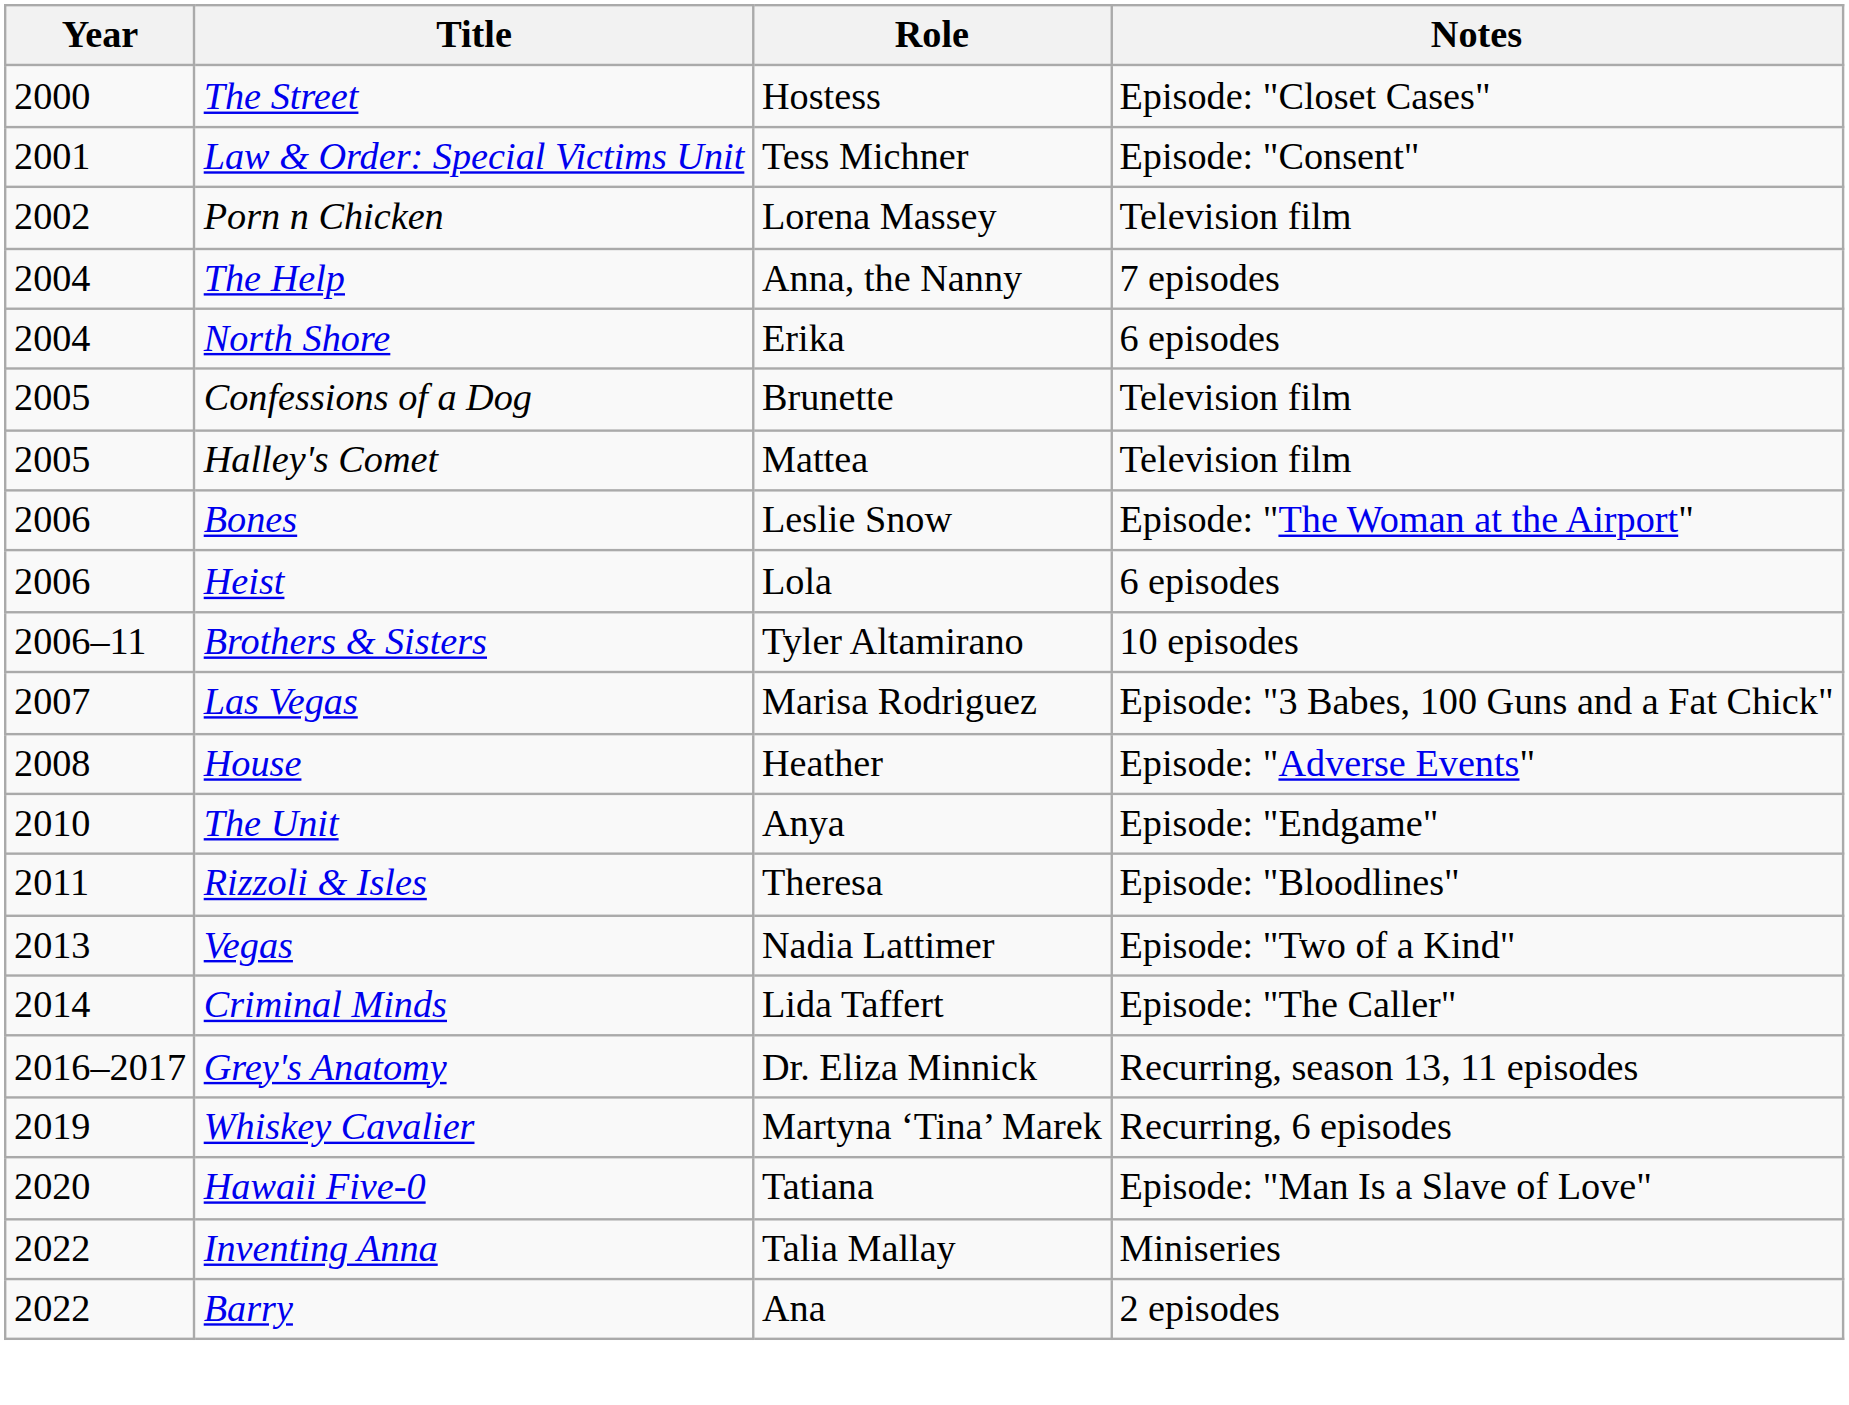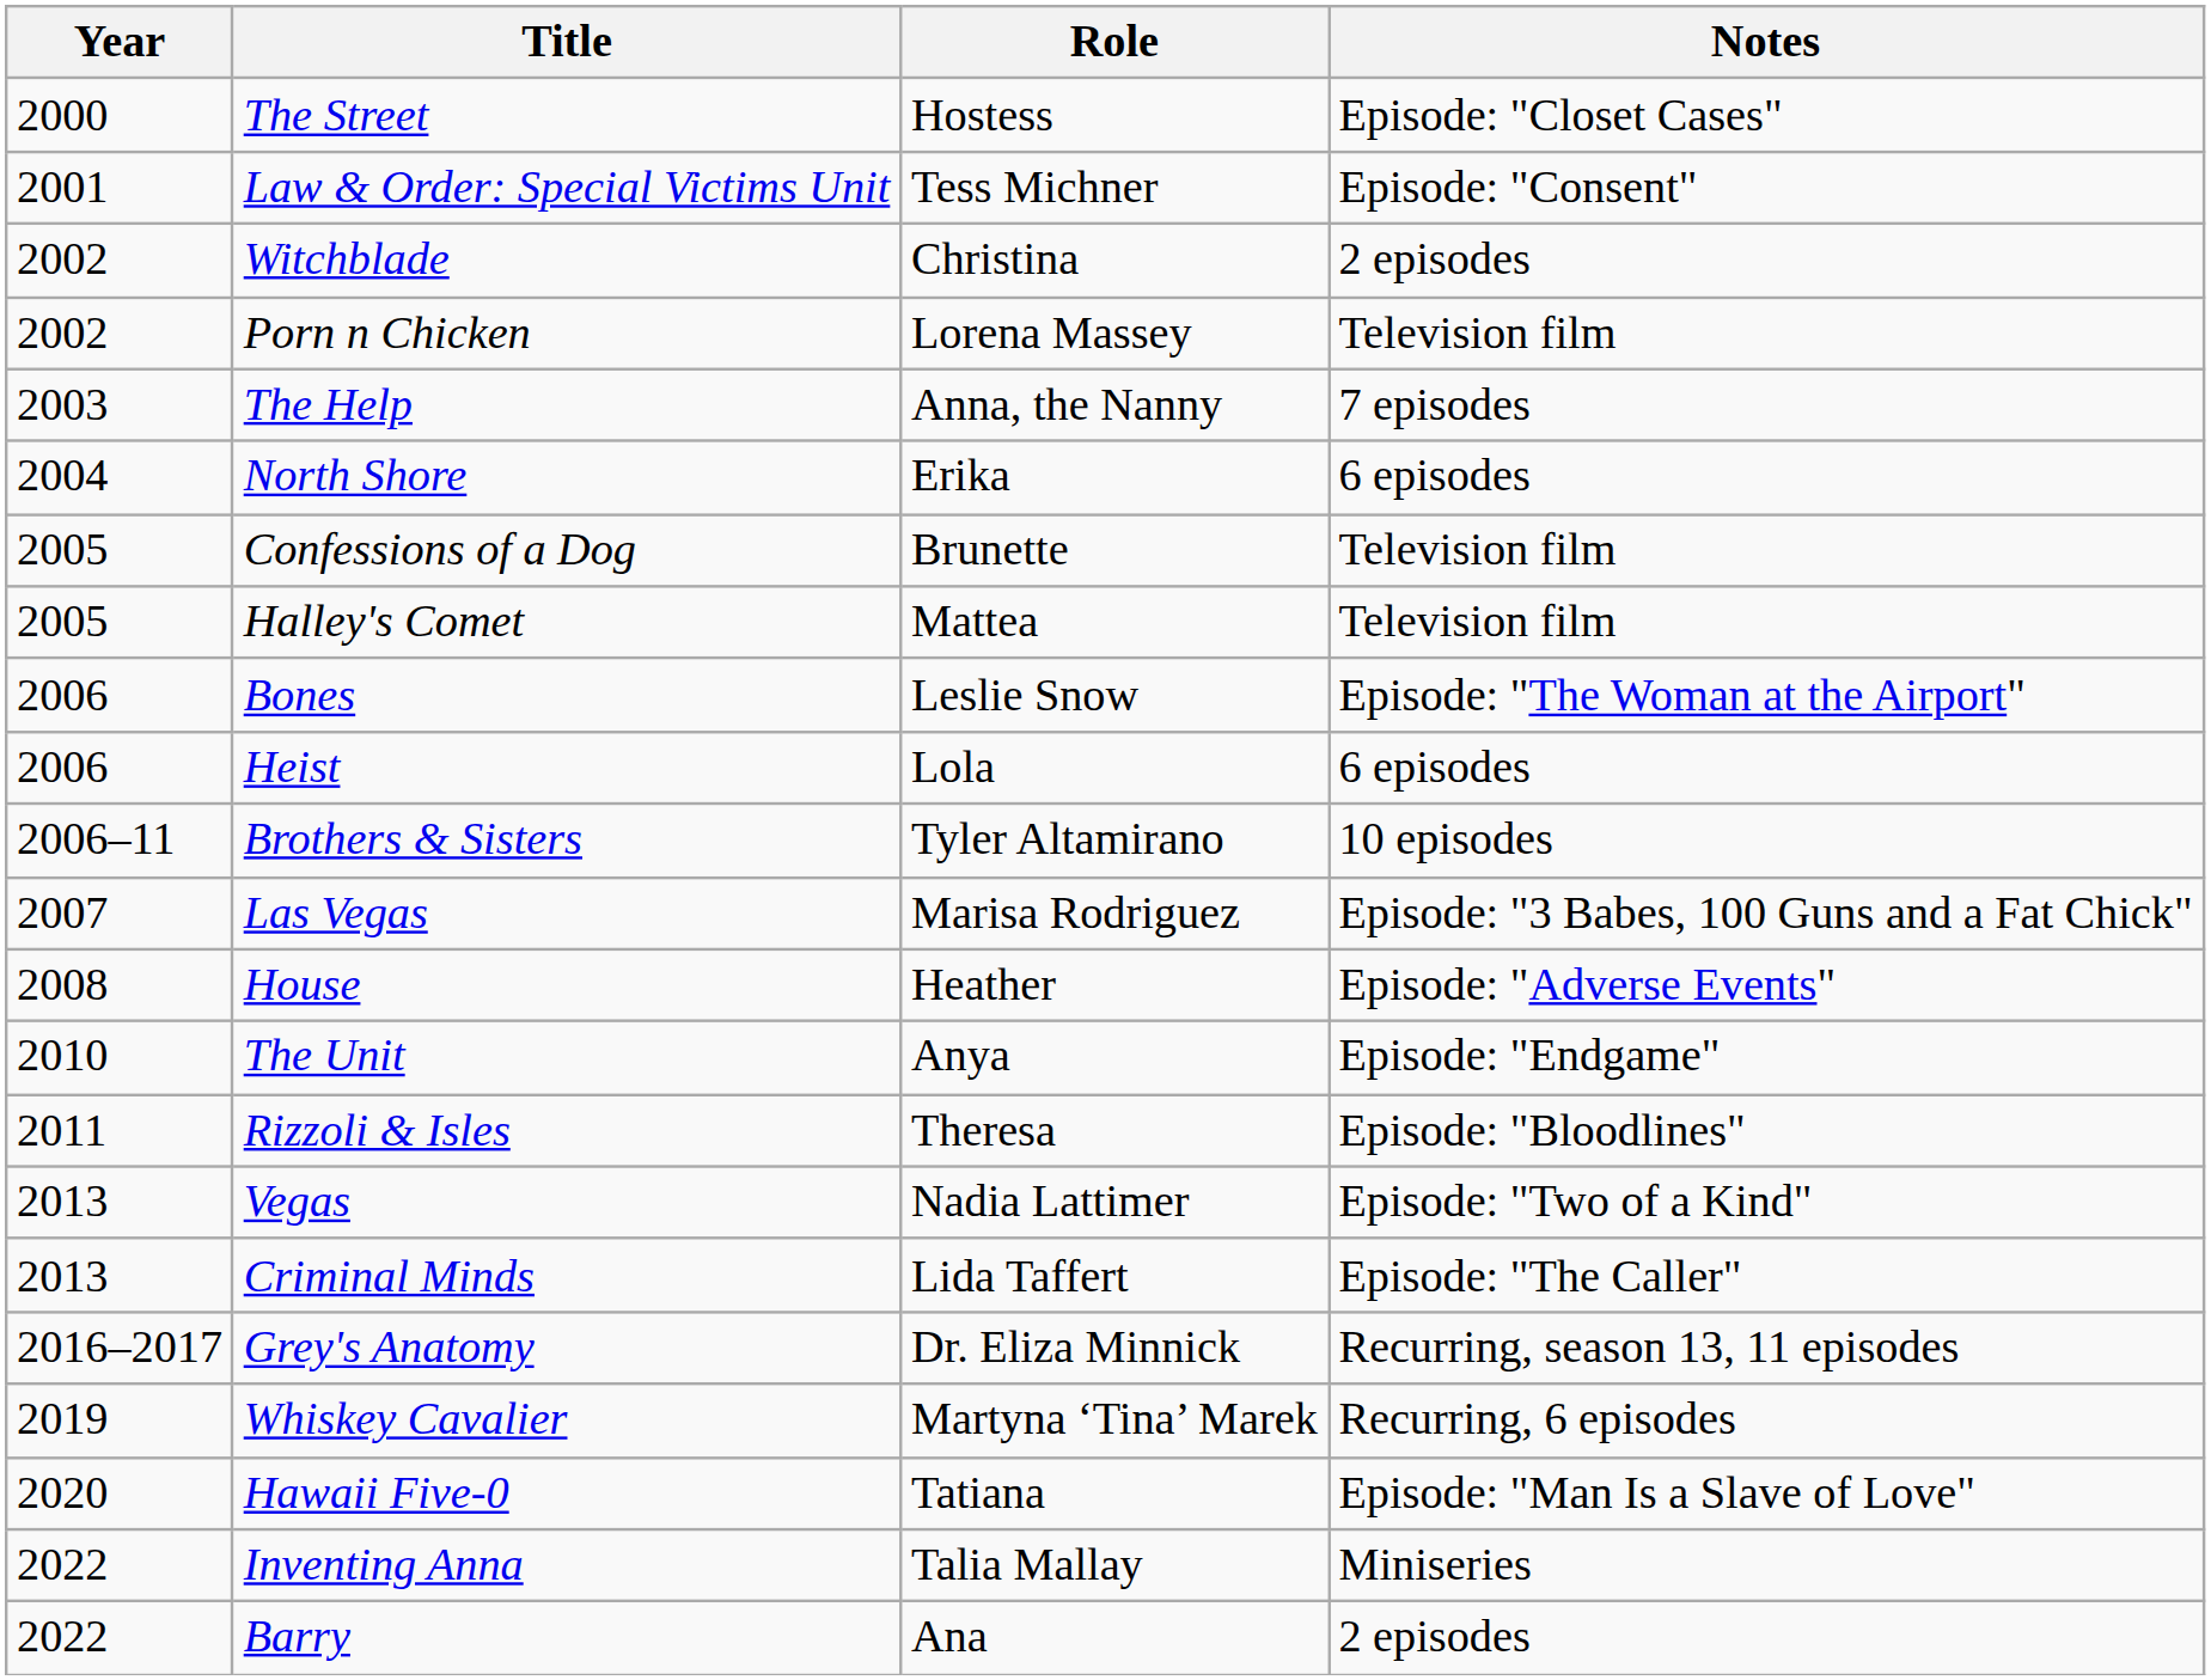 <table class="wikitable sortable">
 <tr>
 <th>Year</th>
 <th>Title</th>
 <th>Role</th>
 <th class="unsortable;">Notes</th>
 </tr>
 <tr>
 <td>2000</td>
 <td><em><a href='#'>The Street</a></em></td>
 <td>Hostess</td>
 <td>Episode: "Closet Cases"</td>
 </tr>
 <tr>
 <td>2001</td>
 <td><em><a href='#'>Law & Order: Special Victims Unit</a></em></td>
 <td>Tess Michner</td>
 <td>Episode: "Consent"</td>
 </tr>
 <tr>
 <td>2002</td>
+<td><em><a href='#'>Witchblade</a></em></td>
+<td>Christina</td>
+<td>2 episodes</td>
+</tr>
+<tr>
+<td>2002</td>
 <td><em>Porn n Chicken</em></td>
 <td>Lorena Massey</td>
 <td>Television film</td>
 </tr>
 <tr>
-<td>2004</td>
+<td>2003</td>
 <td><em><a href='#'>The Help</a></em></td>
 <td>Anna, the Nanny</td>
 <td>7 episodes</td>
 </tr>
 <tr>
 <td>2004</td>
 <td><em><a href='#'>North Shore</a></em></td>
 <td>Erika</td>
 <td>6 episodes</td>
 </tr>
 <tr>
 <td>2005</td>
 <td><em>Confessions of a Dog</em></td>
 <td>Brunette</td>
 <td>Television film</td>
 </tr>
 <tr>
 <td>2005</td>
 <td><em>Halley's Comet</em></td>
 <td>Mattea</td>
 <td>Television film</td>
 </tr>
 <tr>
 <td>2006</td>
 <td><em><a href='#'>Bones</a></em></td>
 <td>Leslie Snow</td>
 <td>Episode: "<a href='#'>The Woman at the Airport</a>"</td>
 </tr>
 <tr>
 <td>2006</td>
 <td><em><a href='#'>Heist</a></em></td>
 <td>Lola</td>
 <td>6 episodes</td>
 </tr>
 <tr>
 <td>2006–11</td>
 <td><em><a href='#'>Brothers & Sisters</a></em></td>
 <td>Tyler Altamirano</td>
 <td>10 episodes</td>
 </tr>
 <tr>
 <td>2007</td>
 <td><em><a href='#'>Las Vegas</a></em></td>
 <td>Marisa Rodriguez</td>
 <td>Episode: "3 Babes, 100 Guns and a Fat Chick"</td>
 </tr>
 <tr>
 <td>2008</td>
 <td><em><a href='#'>House</a></em></td>
 <td>Heather</td>
 <td>Episode: "<a href='#'>Adverse Events</a>"</td>
 </tr>
 <tr>
 <td>2010</td>
 <td><em><a href='#'>The Unit</a></em></td>
 <td>Anya</td>
 <td>Episode: "Endgame"</td>
 </tr>
 <tr>
 <td>2011</td>
 <td><em><a href='#'>Rizzoli & Isles</a></em></td>
 <td>Theresa</td>
 <td>Episode: "Bloodlines"</td>
 </tr>
 <tr>
 <td>2013</td>
 <td><em><a href='#'>Vegas</a></em></td>
 <td>Nadia Lattimer</td>
 <td>Episode: "Two of a Kind"</td>
 </tr>
 <tr>
-<td>2014</td>
+<td>2013</td>
 <td><em><a href='#'>Criminal Minds</a></em></td>
 <td>Lida Taffert</td>
 <td>Episode: "The Caller"</td>
 </tr>
 <tr>
 <td>2016–2017</td>
 <td><em><a href='#'>Grey's Anatomy</a></em></td>
 <td>Dr. Eliza Minnick</td>
 <td>Recurring, season 13, 11 episodes</td>
 </tr>
 <tr>
 <td>2019</td>
 <td><em><a href='#'>Whiskey Cavalier</a></em></td>
 <td>Martyna ‘Tina’ Marek</td>
 <td>Recurring, 6 episodes</td>
 </tr>
 <tr>
 <td>2020</td>
 <td><em><a href='#'>Hawaii Five-0</a></em></td>
 <td>Tatiana</td>
 <td>Episode: "Man Is a Slave of Love"</td>
 </tr>
 <tr>
 <td>2022</td>
 <td><em><a href='#'>Inventing Anna</a></em></td>
 <td>Talia Mallay</td>
 <td>Miniseries</td>
 </tr>
 <tr>
 <td>2022</td>
 <td><em><a href='#'>Barry</a></em></td>
 <td>Ana</td>
 <td>2 episodes</td>
 </tr>
 </table>
